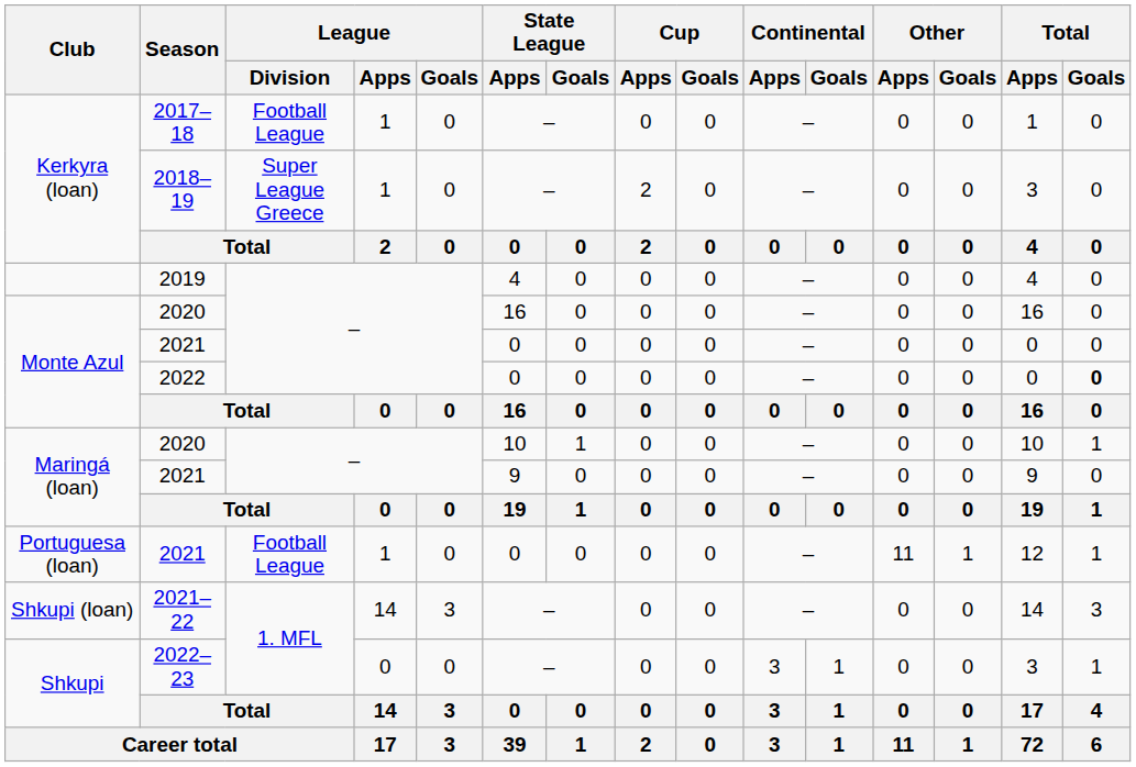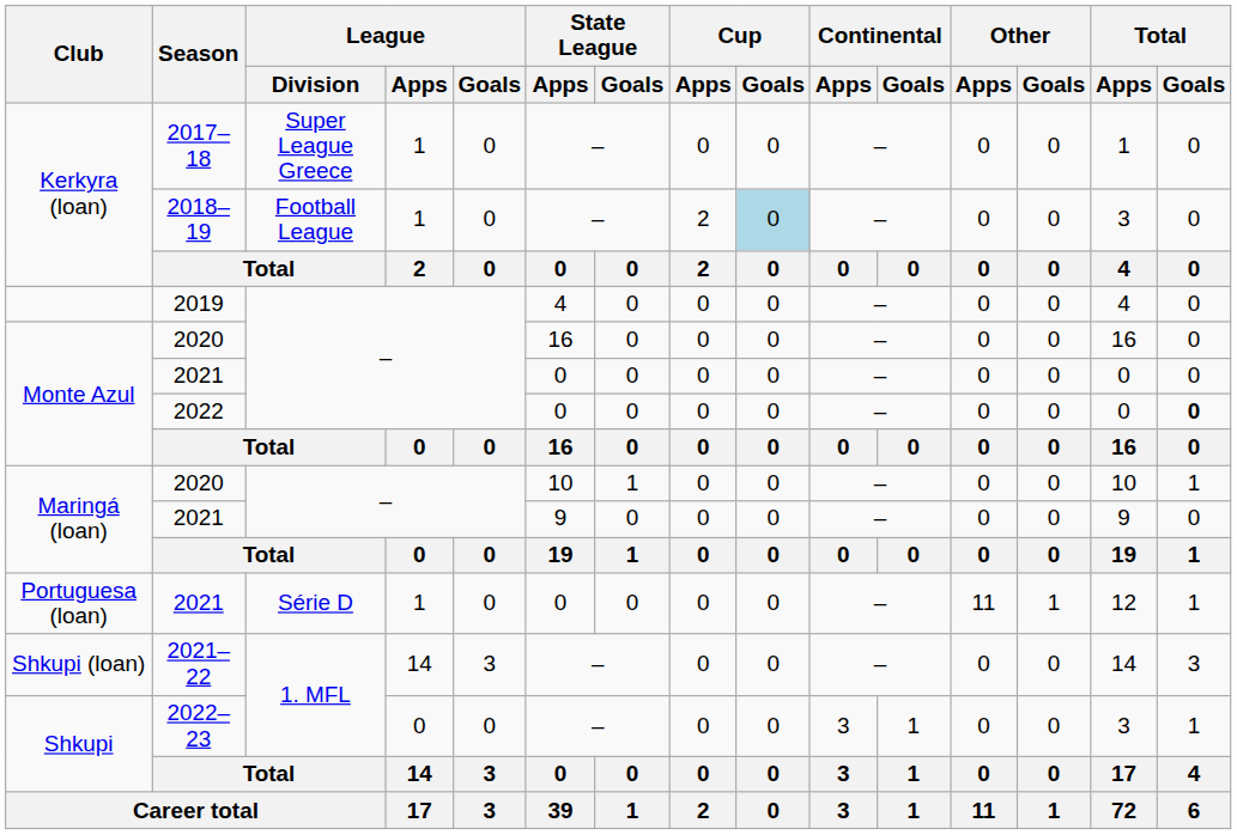 <table class="wikitable" style="text-align: center">
 <tr>
 <th rowspan="2">Club</th>
 <th rowspan="2">Season</th>
 <th colspan="3">League</th>
 <th colspan="2">State League</th>
 <th colspan="2">Cup</th>
 <th colspan="2">Continental</th>
 <th colspan="2">Other</th>
 <th colspan="2">Total</th>
 </tr>
 <tr>
 <th>Division</th>
 <th>Apps</th>
 <th>Goals</th>
 <th>Apps</th>
 <th>Goals</th>
 <th>Apps</th>
 <th>Goals</th>
 <th>Apps</th>
 <th>Goals</th>
 <th>Apps</th>
 <th>Goals</th>
 <th>Apps</th>
 <th>Goals</th>
 </tr>
 <tr>
 <td rowspan="3"><a href='#'>Kerkyra</a> (loan)</td>
 <td><a href='#'>2017–18</a></td>
-<td><a href='#'>Football League</a></td>
+<td><a href='#'>Super League Greece</a></td>
 <td>1</td>
 <td>0</td>
 <td colspan="2">–</td>
 <td>0</td>
 <td>0</td>
 <td colspan="2">–</td>
 <td>0</td>
 <td>0</td>
 <td>1</td>
 <td>0</td>
 </tr>
 <tr>
 <td><a href='#'>2018–19</a></td>
-<td><a href='#'>Super League Greece</a></td>
+<td><a href='#'>Football League</a></td>
 <td>1</td>
 <td>0</td>
 <td colspan="2">–</td>
 <td>2</td>
-<td>0</td>
+<td style="background: lightblue;">0</td>
 <td colspan="2">–</td>
 <td>0</td>
 <td>0</td>
 <td>3</td>
 <td>0</td>
 </tr>
 <tr>
 <th colspan="2"><strong>Total</strong></th>
 <th>2</th>
 <th>0</th>
 <th>0</th>
 <th>0</th>
 <th>2</th>
 <th>0</th>
 <th>0</th>
 <th>0</th>
 <th>0</th>
 <th>0</th>
 <th>4</th>
 <th>0</th>
 </tr>
 <tr>
 <td></td>
 <td>2019</td>
 <td colspan="3" rowspan="4">–</td>
 <td>4</td>
 <td>0</td>
 <td>0</td>
 <td>0</td>
 <td colspan="2">–</td>
 <td>0</td>
 <td>0</td>
 <td>4</td>
 <td>0</td>
 </tr>
 <tr>
 <td rowspan="4"><a href='#'>Monte Azul</a></td>
 <td>2020</td>
 <td>16</td>
 <td>0</td>
 <td>0</td>
 <td>0</td>
 <td colspan="2">–</td>
 <td>0</td>
 <td>0</td>
 <td>16</td>
 <td>0</td>
 </tr>
 <tr>
 <td>2021</td>
 <td>0</td>
 <td>0</td>
 <td>0</td>
 <td>0</td>
 <td colspan="2">–</td>
 <td>0</td>
 <td>0</td>
 <td>0</td>
 <td>0</td>
 </tr>
 <tr>
 <td>2022</td>
 <td>0</td>
 <td>0</td>
 <td>0</td>
 <td>0</td>
 <td colspan="2">–</td>
 <td>0</td>
 <td>0</td>
 <td>0</td>
 <td><strong>0</strong></td>
 </tr>
 <tr>
 <th colspan="2"><strong>Total</strong></th>
 <th>0</th>
 <th>0</th>
 <th>16</th>
 <th>0</th>
 <th>0</th>
 <th>0</th>
 <th>0</th>
 <th>0</th>
 <th>0</th>
 <th>0</th>
 <th>16</th>
 <th>0</th>
 </tr>
 <tr>
 <td rowspan="3"><a href='#'>Maringá</a> (loan)</td>
 <td>2020</td>
 <td colspan="3" rowspan="2">–</td>
 <td>10</td>
 <td>1</td>
 <td>0</td>
 <td>0</td>
 <td colspan="2">–</td>
 <td>0</td>
 <td>0</td>
 <td>10</td>
 <td>1</td>
 </tr>
 <tr>
 <td>2021</td>
 <td>9</td>
 <td>0</td>
 <td>0</td>
 <td>0</td>
 <td colspan="2">–</td>
 <td>0</td>
 <td>0</td>
 <td>9</td>
 <td>0</td>
 </tr>
 <tr>
 <th colspan="2"><strong>Total</strong></th>
 <th>0</th>
 <th>0</th>
 <th>19</th>
 <th>1</th>
 <th>0</th>
 <th>0</th>
 <th>0</th>
 <th>0</th>
 <th>0</th>
 <th>0</th>
 <th>19</th>
 <th>1</th>
 </tr>
 <tr>
 <td><a href='#'>Portuguesa</a> (loan)</td>
 <td><a href='#'>2021</a></td>
-<td><a href='#'>Football League</a></td>
+<td><a href='#'>Série D</a></td>
 <td>1</td>
 <td>0</td>
 <td>0</td>
 <td>0</td>
 <td>0</td>
 <td>0</td>
 <td colspan="2">–</td>
 <td>11</td>
 <td>1</td>
 <td>12</td>
 <td>1</td>
 </tr>
 <tr>
 <td><a href='#'>Shkupi</a> (loan)</td>
 <td><a href='#'>2021–22</a></td>
 <td rowspan="2"><a href='#'>1. MFL</a></td>
 <td>14</td>
 <td>3</td>
 <td colspan="2">–</td>
 <td>0</td>
 <td>0</td>
 <td colspan="2">–</td>
 <td>0</td>
 <td>0</td>
 <td>14</td>
 <td>3</td>
 </tr>
 <tr>
 <td rowspan="2"><a href='#'>Shkupi</a></td>
 <td><a href='#'>2022–23</a></td>
 <td>0</td>
 <td>0</td>
 <td colspan="2">–</td>
 <td>0</td>
 <td>0</td>
 <td>3</td>
 <td>1</td>
 <td>0</td>
 <td>0</td>
 <td>3</td>
 <td>1</td>
 </tr>
 <tr>
 <th colspan="2"><strong>Total</strong></th>
 <th>14</th>
 <th>3</th>
 <th>0</th>
 <th>0</th>
 <th>0</th>
 <th>0</th>
 <th>3</th>
 <th>1</th>
 <th>0</th>
 <th>0</th>
 <th>17</th>
 <th>4</th>
 </tr>
 <tr>
 <th colspan="3"><strong>Career total</strong></th>
 <th>17</th>
 <th>3</th>
 <th>39</th>
 <th>1</th>
 <th>2</th>
 <th>0</th>
 <th>3</th>
 <th>1</th>
 <th>11</th>
 <th>1</th>
 <th>72</th>
 <th>6</th>
 </tr>
 </table>
